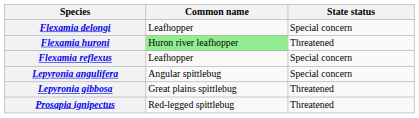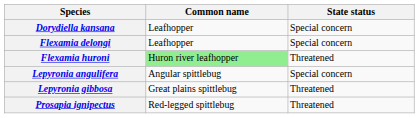 <table class="wikitable sortable plainrowheaders">
 <tr>
 <th scope="col" style="width:225px;">Species</th>
 <th scope="col" style="width:225px;">Common name</th>
 <th scope="col" style="width:200px;">State status</th>
+</tr>
+<tr>
+<th scope="row"><em><a href='#'>Dorydiella kansana</a></em></th>
+<td>Leafhopper</td>
+<td>Special concern</td>
 </tr>
 <tr>
 <th scope="row"><em><a href='#'>Flexamia delongi</a></em></th>
 <td>Leafhopper</td>
 <td>Special concern</td>
 </tr>
 <tr>
 <th scope="row"><em><a href='#'>Flexamia huroni</a></em></th>
 <td style="background: lightgreen;">Huron river leafhopper</td>
 <td>Threatened</td>
-</tr>
-<tr>
-<th scope="row"><em><a href='#'>Flexamia reflexus</a></em></th>
-<td>Leafhopper</td>
-<td>Special concern</td>
 </tr>
 <tr>
 <th scope="row"><em><a href='#'>Lepyronia angulifera</a></em></th>
 <td>Angular spittlebug</td>
 <td>Special concern</td>
 </tr>
 <tr>
 <th scope="row"><em><a href='#'>Lepyronia gibbosa</a></em></th>
 <td>Great plains spittlebug</td>
 <td>Threatened</td>
 </tr>
 <tr>
 <th scope="row"><em><a href='#'>Prosapia ignipectus</a></em></th>
 <td>Red-legged spittlebug</td>
 <td>Threatened</td>
 </tr>
 </table>
